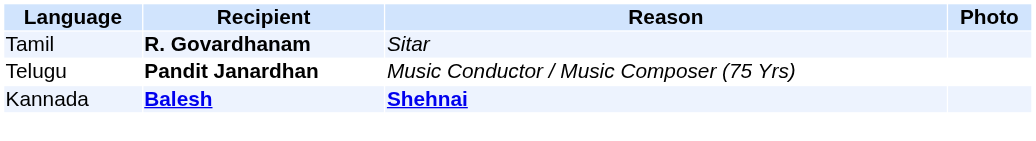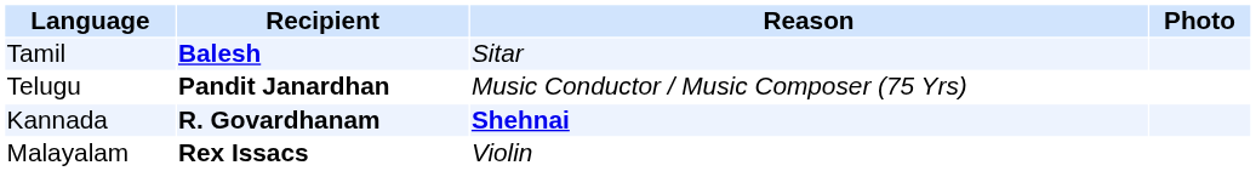 <table cellspacing="1" cellpadding="1" border="0" style="width:50%;">
 <tr style="background:#d1e4fd;">
 <th>Language</th>
 <th>Recipient</th>
 <th>Reason</th>
 <th>Photo</th>
 </tr>
 <tr style="background:#edf3fe;">
 <td>Tamil</td>
-<td><strong>R. Govardhanam</strong></td>
+<td><strong><a href='#'>Balesh</a></strong></td>
 <td><em>Sitar</em></td>
 <td></td>
 </tr>
 <tr>
 <td>Telugu</td>
 <td><strong>Pandit Janardhan</strong></td>
 <td><em>Music Conductor / Music Composer (75 Yrs)</em></td>
 <td></td>
 </tr>
 <tr style="background:#edf3fe;">
 <td>Kannada</td>
-<td><strong><a href='#'>Balesh</a></strong></td>
+<td><strong>R. Govardhanam</strong></td>
 <td><strong><a href='#'>Shehnai</a></strong></td>
 <td></td>
 </tr>
+<tr>
+<td>Malayalam</td>
+<td><strong>Rex Issacs</strong></td>
+<td><em>Violin</em></td>
+<td></td>
+</tr>
 </table>
